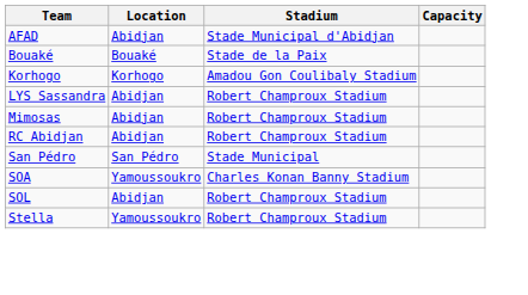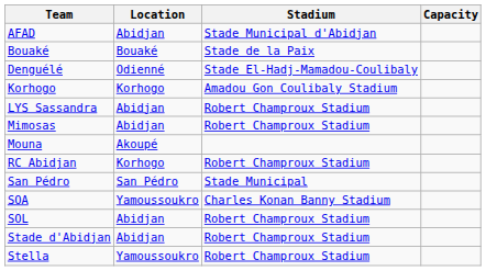 <table class="wikitable sortable">
 <tr>
 <th>Team</th>
 <th>Location</th>
 <th>Stadium</th>
 <th>Capacity</th>
 </tr>
 <tr>
 <td><a href='#'>AFAD</a></td>
 <td><a href='#'>Abidjan</a></td>
 <td><a href='#'>Stade Municipal d'Abidjan</a></td>
 <td style="text-align:center"></td>
 </tr>
 <tr>
 <td><a href='#'>Bouaké</a></td>
 <td><a href='#'>Bouaké</a></td>
 <td><a href='#'>Stade de la Paix</a></td>
+<td style="text-align:center"></td>
+</tr>
+<tr>
+<td><a href='#'>Denguélé</a></td>
+<td><a href='#'>Odienné</a></td>
+<td><a href='#'>Stade El-Hadj-Mamadou-Coulibaly</a></td>
 <td style="text-align:center"></td>
 </tr>
 <tr>
 <td><a href='#'>Korhogo</a></td>
 <td><a href='#'>Korhogo</a></td>
 <td><a href='#'>Amadou Gon Coulibaly Stadium</a></td>
 <td style="text-align:center"></td>
 </tr>
 <tr>
 <td><a href='#'>LYS Sassandra</a></td>
 <td><a href='#'>Abidjan</a></td>
 <td><a href='#'>Robert Champroux Stadium</a></td>
 <td style="text-align:center"></td>
 </tr>
 <tr>
 <td><a href='#'>Mimosas</a></td>
 <td><a href='#'>Abidjan</a></td>
 <td><a href='#'>Robert Champroux Stadium</a></td>
 <td style="text-align:center"></td>
 </tr>
 <tr>
+<td><a href='#'>Mouna</a></td>
+<td><a href='#'>Akoupé</a></td>
+<td></td>
+<td></td>
+</tr>
+<tr>
 <td><a href='#'>RC Abidjan</a></td>
-<td><a href='#'>Abidjan</a></td>
+<td><a href='#'>Korhogo</a></td>
 <td><a href='#'>Robert Champroux Stadium</a></td>
 <td style="text-align:center"></td>
 </tr>
 <tr>
 <td><a href='#'>San Pédro</a></td>
 <td><a href='#'>San Pédro</a></td>
 <td><a href='#'>Stade Municipal</a></td>
 <td style="text-align:center"></td>
 </tr>
 <tr>
 <td><a href='#'>SOA</a></td>
 <td><a href='#'>Yamoussoukro</a></td>
 <td><a href='#'>Charles Konan Banny Stadium</a></td>
 <td style="text-align:center"></td>
 </tr>
 <tr>
 <td><a href='#'>SOL</a></td>
 <td><a href='#'>Abidjan</a></td>
 <td><a href='#'>Robert Champroux Stadium</a></td>
 <td style="text-align:center"></td>
 </tr>
 <tr>
+<td><a href='#'>Stade d'Abidjan</a></td>
+<td><a href='#'>Abidjan</a></td>
+<td><a href='#'>Robert Champroux Stadium</a></td>
+<td style="text-align:center"></td>
+</tr>
+<tr>
 <td><a href='#'>Stella</a></td>
 <td><a href='#'>Yamoussoukro</a></td>
 <td><a href='#'>Robert Champroux Stadium</a></td>
 <td style="text-align:center"></td>
 </tr>
 </table>
